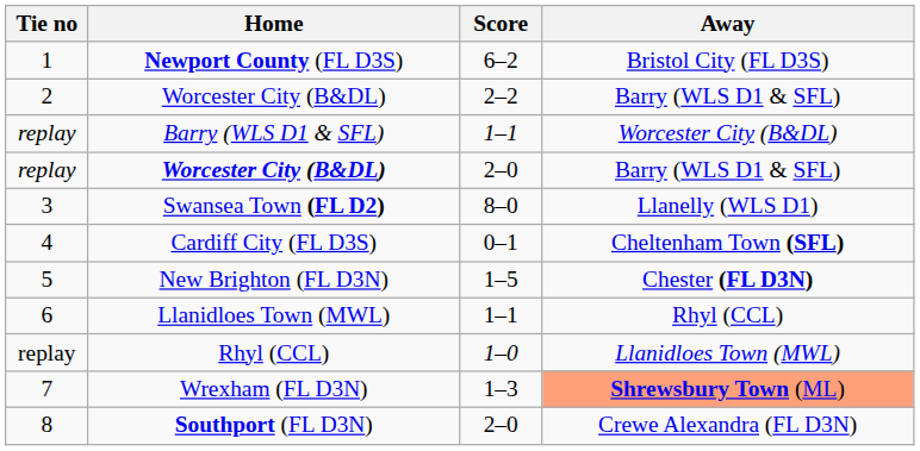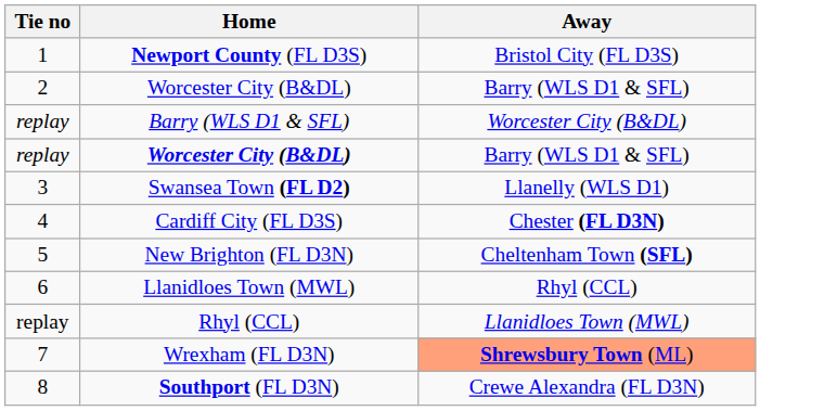 <table class="wikitable" style="text-align:center">
 <tr>
 <th width=50>Tie no</th>
 <th width=250>Home</th>
-<th width=50>Score</th>
 <th width=250>Away</th>
 </tr>
 <tr>
 <td>1</td>
 <td><strong><a href='#'>Newport County</a></strong> (<a href='#'>FL D3S</a>)</td>
-<td>6–2</td>
 <td><a href='#'>Bristol City</a> (<a href='#'>FL D3S</a>)</td>
 </tr>
 <tr>
 <td>2</td>
 <td><a href='#'>Worcester City</a> (<a href='#'>B&DL</a>)</td>
-<td>2–2</td>
 <td><a href='#'>Barry</a> (<a href='#'>WLS D1</a> & <a href='#'>SFL</a>)</td>
 </tr>
 <tr>
 <td><em>replay</em></td>
 <td><em><a href='#'>Barry</a> (<a href='#'>WLS D1</a> & <a href='#'>SFL</a>)</em></td>
-<td><em>1–1</em></td>
 <td><em><a href='#'>Worcester City</a> (<a href='#'>B&DL</a>)</em></td>
 </tr>
 <tr>
 <td><em>replay</em></td>
 <td><strong><em><a href='#'>Worcester City</a><strong> (<a href='#'>B&DL</a>)<em></td>
-<td></em>2–0<em></td>
 <td></em><a href='#'>Barry</a> (<a href='#'>WLS D1</a> & <a href='#'>SFL</a>)<em></td>
 </tr>
 <tr>
 <td>3</td>
 <td></strong><a href='#'>Swansea Town</a><strong> (<a href='#'>FL D2</a>)</td>
-<td>8–0</td>
 <td><a href='#'>Llanelly</a> (<a href='#'>WLS D1</a>)</td>
 </tr>
 <tr>
 <td>4</td>
 <td><a href='#'>Cardiff City</a> (<a href='#'>FL D3S</a>)</td>
-<td>0–1</td>
-<td></strong><a href='#'>Cheltenham Town</a><strong> (<a href='#'>SFL</a>)</td>
+<td></strong><a href='#'>Chester</a><strong> (<a href='#'>FL D3N</a>)</td>
 </tr>
 <tr>
 <td>5</td>
 <td><a href='#'>New Brighton</a> (<a href='#'>FL D3N</a>)</td>
-<td>1–5</td>
-<td></strong><a href='#'>Chester</a><strong> (<a href='#'>FL D3N</a>)</td>
+<td></strong><a href='#'>Cheltenham Town</a><strong> (<a href='#'>SFL</a>)</td>
 </tr>
 <tr>
 <td>6</td>
 <td><a href='#'>Llanidloes Town</a> (<a href='#'>MWL</a>)</td>
-<td>1–1</td>
 <td><a href='#'>Rhyl</a> (<a href='#'>CCL</a>)</td>
 </tr>
 <tr>
 <td></em>replay<em></td>
 <td></em></strong><a href='#'>Rhyl</a></strong> (<a href='#'>CCL</a>)</em></td>
-<td><em>1–0</em></td>
 <td><em><a href='#'>Llanidloes Town</a> (<a href='#'>MWL</a>)</em></td>
 </tr>
 <tr>
 <td>7</td>
 <td><a href='#'>Wrexham</a> (<a href='#'>FL D3N</a>)</td>
-<td>1–3</td>
 <td style="background: lightsalmon;"><strong><a href='#'>Shrewsbury Town</a></strong> (<a href='#'>ML</a>)</td>
 </tr>
 <tr>
 <td>8</td>
 <td><strong><a href='#'>Southport</a></strong> (<a href='#'>FL D3N</a>)</td>
-<td>2–0</td>
 <td><a href='#'>Crewe Alexandra</a> (<a href='#'>FL D3N</a>)</td>
 </tr>
 </table>
